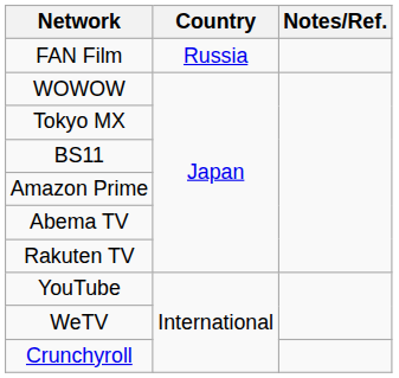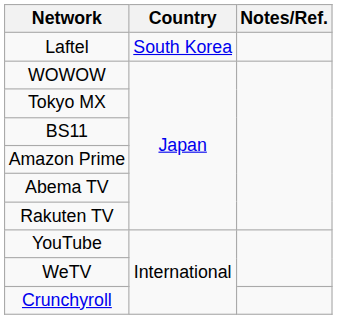 <table class="wikitable sortable">
 <tr>
 <th>Network</th>
 <th>Country</th>
 <th>Notes/Ref.</th>
 </tr>
 <tr>
-<td style="text-align:center;">FAN Film</td>
-<td style="text-align:center;"> <a href='#'>Russia</a></td>
+<td style="text-align:center;">Laftel</td>
+<td style="text-align:center;"> <a href='#'>South Korea</a></td>
 <td style="text-align:center;"></td>
 </tr>
 <tr>
 <td style="text-align:center;">WOWOW</td>
 <td rowspan="6" style="text-align:center;"> <a href='#'>Japan</a></td>
 <td rowspan="6" style="text-align:center;"></td>
 </tr>
 <tr>
 <td style="text-align:center;">Tokyo MX</td>
 </tr>
 <tr>
 <td style="text-align:center;">BS11</td>
 </tr>
 <tr>
 <td style="text-align:center;">Amazon Prime</td>
 </tr>
 <tr>
 <td style="text-align:center;">Abema TV</td>
 </tr>
 <tr>
 <td style="text-align:center;">Rakuten TV</td>
 </tr>
 <tr>
 <td style="text-align:center;">YouTube</td>
 <td rowspan="3" style="text-align:center;">International</td>
 <td rowspan="2" style="text-align:center;"></td>
 </tr>
 <tr>
 <td style="text-align:center;">WeTV</td>
 </tr>
 <tr>
 <td style="text-align:center;"><a href='#'>Crunchyroll</a></td>
 <td></td>
 </tr>
 </table>
